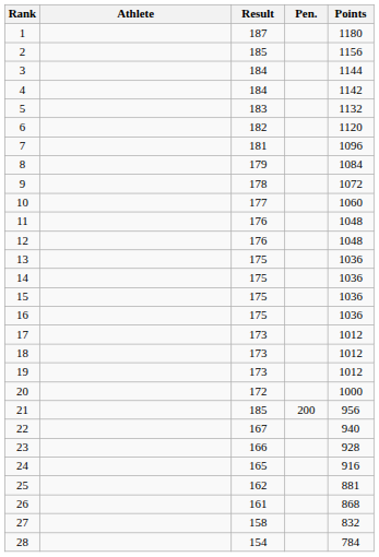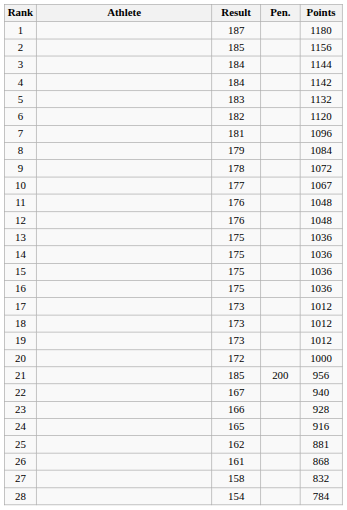 <table class=wikitable style="text-align:center">
 <tr>
 <th width=40>Rank</th>
 <th width=250>Athlete</th>
 <th width=65>Result</th>
 <th width=50>Pen.</th>
 <th width=55>Points</th>
 </tr>
 <tr>
 <td>1</td>
 <td align=left></td>
 <td>187</td>
 <td></td>
 <td>1180</td>
 </tr>
 <tr>
 <td>2</td>
 <td align=left></td>
 <td>185</td>
 <td></td>
 <td>1156</td>
 </tr>
 <tr>
 <td>3</td>
 <td align=left></td>
 <td>184</td>
 <td></td>
 <td>1144</td>
 </tr>
 <tr>
 <td>4</td>
 <td align=left></td>
 <td>184</td>
 <td></td>
 <td>1142</td>
 </tr>
 <tr>
 <td>5</td>
 <td align=left></td>
 <td>183</td>
 <td></td>
 <td>1132</td>
 </tr>
 <tr>
 <td>6</td>
 <td align=left></td>
 <td>182</td>
 <td></td>
 <td>1120</td>
 </tr>
 <tr>
 <td>7</td>
 <td align=left></td>
 <td>181</td>
 <td></td>
 <td>1096</td>
 </tr>
 <tr>
 <td>8</td>
 <td align=left></td>
 <td>179</td>
 <td></td>
 <td>1084</td>
 </tr>
 <tr>
 <td>9</td>
 <td align=left></td>
 <td>178</td>
 <td></td>
 <td>1072</td>
 </tr>
 <tr>
 <td>10</td>
 <td align=left></td>
 <td>177</td>
 <td></td>
-<td>1060</td>
+<td>1067</td>
 </tr>
 <tr>
 <td>11</td>
 <td align=left></td>
 <td>176</td>
 <td></td>
 <td>1048</td>
 </tr>
 <tr>
 <td>12</td>
 <td align=left></td>
 <td>176</td>
 <td></td>
 <td>1048</td>
 </tr>
 <tr>
 <td>13</td>
 <td align=left></td>
 <td>175</td>
 <td></td>
 <td>1036</td>
 </tr>
 <tr>
 <td>14</td>
 <td align=left></td>
 <td>175</td>
 <td></td>
 <td>1036</td>
 </tr>
 <tr>
 <td>15</td>
 <td align=left></td>
 <td>175</td>
 <td></td>
 <td>1036</td>
 </tr>
 <tr>
 <td>16</td>
 <td align=left></td>
 <td>175</td>
 <td></td>
 <td>1036</td>
 </tr>
 <tr>
 <td>17</td>
 <td align=left></td>
 <td>173</td>
 <td></td>
 <td>1012</td>
 </tr>
 <tr>
 <td>18</td>
 <td align=left></td>
 <td>173</td>
 <td></td>
 <td>1012</td>
 </tr>
 <tr>
 <td>19</td>
 <td align=left></td>
 <td>173</td>
 <td></td>
 <td>1012</td>
 </tr>
 <tr>
 <td>20</td>
 <td align=left></td>
 <td>172</td>
 <td></td>
 <td>1000</td>
 </tr>
 <tr>
 <td>21</td>
 <td align=left></td>
 <td>185</td>
 <td>200</td>
 <td>956</td>
 </tr>
 <tr>
 <td>22</td>
 <td align=left></td>
 <td>167</td>
 <td></td>
 <td>940</td>
 </tr>
 <tr>
 <td>23</td>
 <td align=left></td>
 <td>166</td>
 <td></td>
 <td>928</td>
 </tr>
 <tr>
 <td>24</td>
 <td align=left></td>
 <td>165</td>
 <td></td>
 <td>916</td>
 </tr>
 <tr>
 <td>25</td>
 <td align=left></td>
 <td>162</td>
 <td></td>
 <td>881</td>
 </tr>
 <tr>
 <td>26</td>
 <td align=left></td>
 <td>161</td>
 <td></td>
 <td>868</td>
 </tr>
 <tr>
 <td>27</td>
 <td align=left></td>
 <td>158</td>
 <td></td>
 <td>832</td>
 </tr>
 <tr>
 <td>28</td>
 <td align=left></td>
 <td>154</td>
 <td></td>
 <td>784</td>
 </tr>
 </table>
